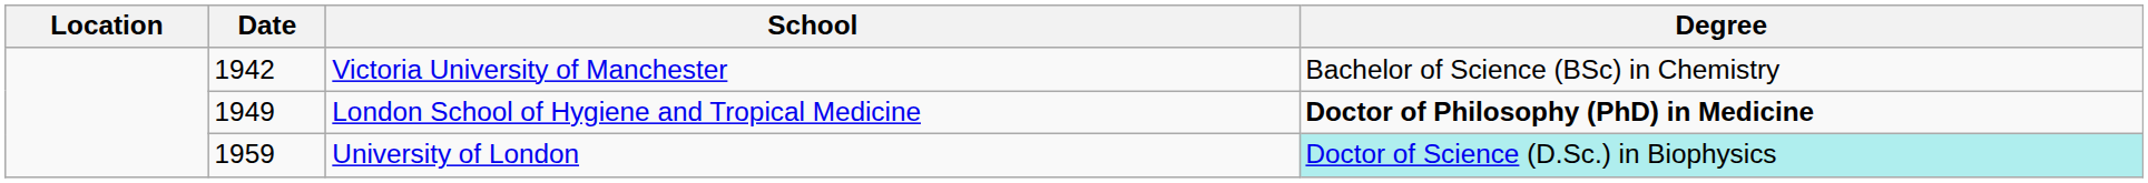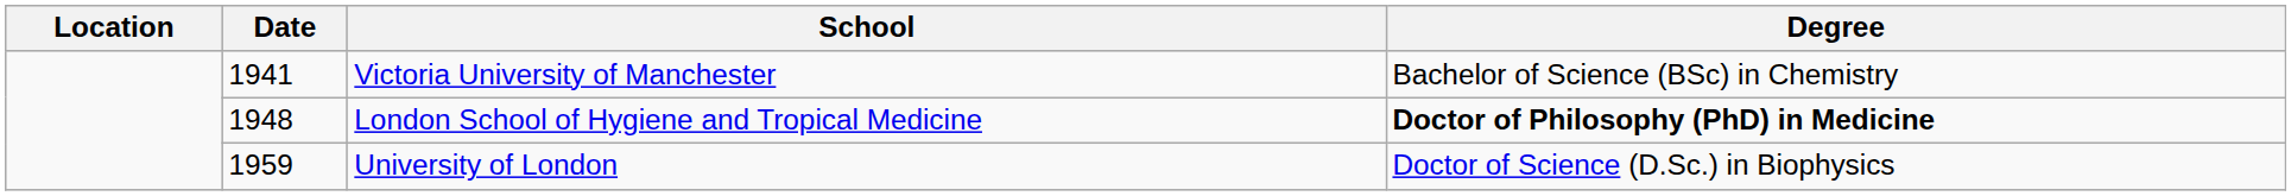 <table class="wikitable" width="100%">
 <tr>
 <th>Location</th>
 <th>Date</th>
 <th>School</th>
 <th>Degree</th>
 </tr>
 <tr>
 <td rowspan="3"></td>
-<td>1942</td>
+<td>1941</td>
 <td><a href='#'>Victoria University of Manchester</a></td>
 <td>Bachelor of Science (BSc) in Chemistry</td>
 </tr>
 <tr>
-<td>1949</td>
+<td>1948</td>
 <td><a href='#'>London School of Hygiene and Tropical Medicine</a></td>
 <td><strong>Doctor of Philosophy (PhD) in Medicine</strong></td>
 </tr>
 <tr>
 <td>1959</td>
 <td><a href='#'>University of London</a></td>
-<td style="background: paleturquoise;"><a href='#'>Doctor of Science</a> (D.Sc.) in Biophysics</td>
+<td><a href='#'>Doctor of Science</a> (D.Sc.) in Biophysics</td>
 </tr>
 </table>
